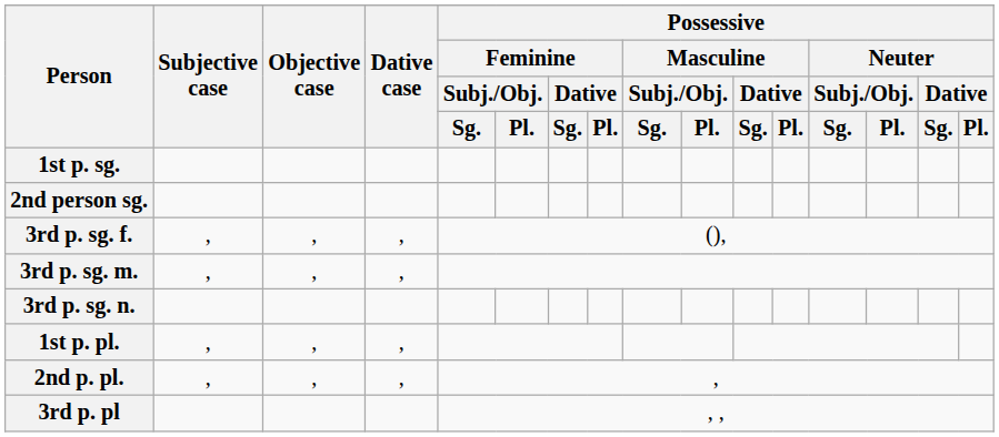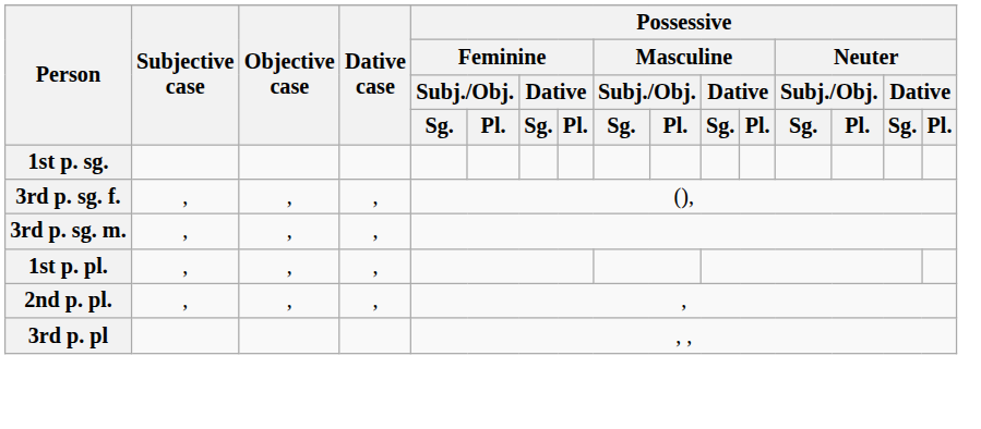 <table class="wikitable" style="text-align: center;">
 <tr>
 </tr>
 <tr>
 <th scope="col" rowspan="4">Person</th>
 <th scope="col" rowspan="4">Subjective<br>case</th>
 <th scope="col" rowspan="4">Objective<br>case</th>
 <th scope="col" rowspan="4">Dative<br>case</th>
 <th scope="col" colspan="12">Possessive</th>
 </tr>
 <tr>
 <th scope="col" colspan="4">Feminine</th>
 <th scope="col" colspan="4">Masculine</th>
 <th scope="col" colspan="4">Neuter</th>
 </tr>
 <tr>
 <th scope="col" colspan="2">Subj./Obj.</th>
 <th scope="col" colspan="2">Dative</th>
 <th scope="col" colspan="2">Subj./Obj.</th>
 <th scope="col" colspan="2">Dative</th>
 <th scope="col" colspan="2">Subj./Obj.</th>
 <th scope="col" colspan="2">Dative</th>
 </tr>
 <tr>
 <th scope="col">Sg.</th>
 <th scope="col">Pl.</th>
 <th scope="col">Sg.</th>
 <th scope="col">Pl.</th>
 <th scope="col">Sg.</th>
 <th scope="col">Pl.</th>
 <th scope="col">Sg.</th>
 <th scope="col">Pl.</th>
 <th scope="col">Sg.</th>
 <th scope="col">Pl.</th>
 <th scope="col">Sg.</th>
 <th scope="col">Pl.</th>
 </tr>
 <tr>
 <th scope="row">1st p. sg.</th>
 <td></td>
 <td></td>
 <td></td>
 <td></td>
 <td></td>
 <td></td>
 <td></td>
 <td></td>
 <td></td>
 <td></td>
 <td></td>
 <td></td>
 <td></td>
 <td></td>
 <td></td>
 </tr>
 <tr>
-<th scope="row">2nd person sg.</th>
-<td></td>
-<td></td>
-<td></td>
-<td></td>
-<td></td>
-<td></td>
-<td></td>
-<td></td>
-<td></td>
-<td></td>
-<td></td>
-<td></td>
-<td></td>
-<td></td>
-<td></td>
-</tr>
-<tr>
 <th scope="row">3rd p. sg. f.</th>
 <td>,<br></td>
 <td>,<br></td>
 <td>,<br></td>
 <td colspan="12"> (), </td>
 </tr>
 <tr>
 <th scope="row">3rd p. sg. m.</th>
 <td>, </td>
 <td>, </td>
 <td>, </td>
 <td colspan="12"></td>
-</tr>
-<tr>
-<th scope="row">3rd p. sg. n.</th>
-<td></td>
-<td></td>
-<td></td>
-<td></td>
-<td></td>
-<td></td>
-<td></td>
-<td></td>
-<td></td>
-<td></td>
-<td></td>
-<td></td>
-<td></td>
-<td></td>
-<td></td>
 </tr>
 <tr>
 <th scope="row">1st p. pl.</th>
 <td>, </td>
 <td>, </td>
 <td>, </td>
 <td colspan="4"></td>
 <td colspan="2"></td>
 <td colspan="5"></td>
 <td></td>
 </tr>
 <tr>
 <th scope="row">2nd p. pl.</th>
 <td>, </td>
 <td>,<br></td>
 <td>,<br></td>
 <td colspan="12">, </td>
 </tr>
 <tr>
 <th scope="row">3rd p. pl</th>
 <td></td>
 <td></td>
 <td></td>
 <td colspan="12">, , </td>
 </tr>
 </table>
